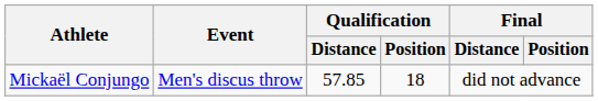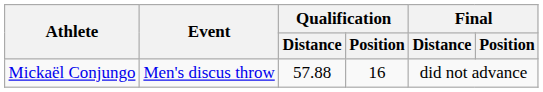 <table class=wikitable style="font-size:90%">
 <tr>
 <th rowspan="2">Athlete</th>
 <th rowspan="2">Event</th>
 <th colspan="2">Qualification</th>
 <th colspan="2">Final</th>
 </tr>
 <tr style="font-size:95%">
 <th>Distance</th>
 <th>Position</th>
 <th>Distance</th>
 <th>Position</th>
 </tr>
 <tr align=center>
 <td align=left><a href='#'>Mickaël Conjungo</a></td>
 <td align=left rowspan="2"><a href='#'>Men's discus throw</a></td>
-<td>57.85</td>
-<td>18</td>
+<td>57.88</td>
+<td>16</td>
 <td colspan=2>did not advance</td>
 </tr>
 </table>
